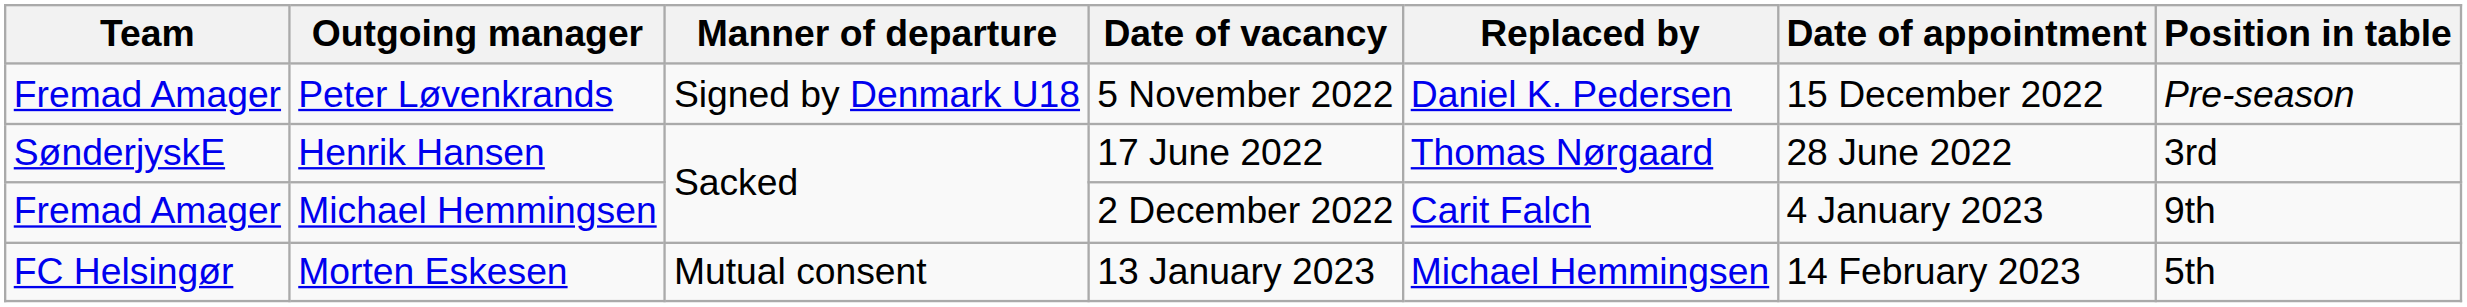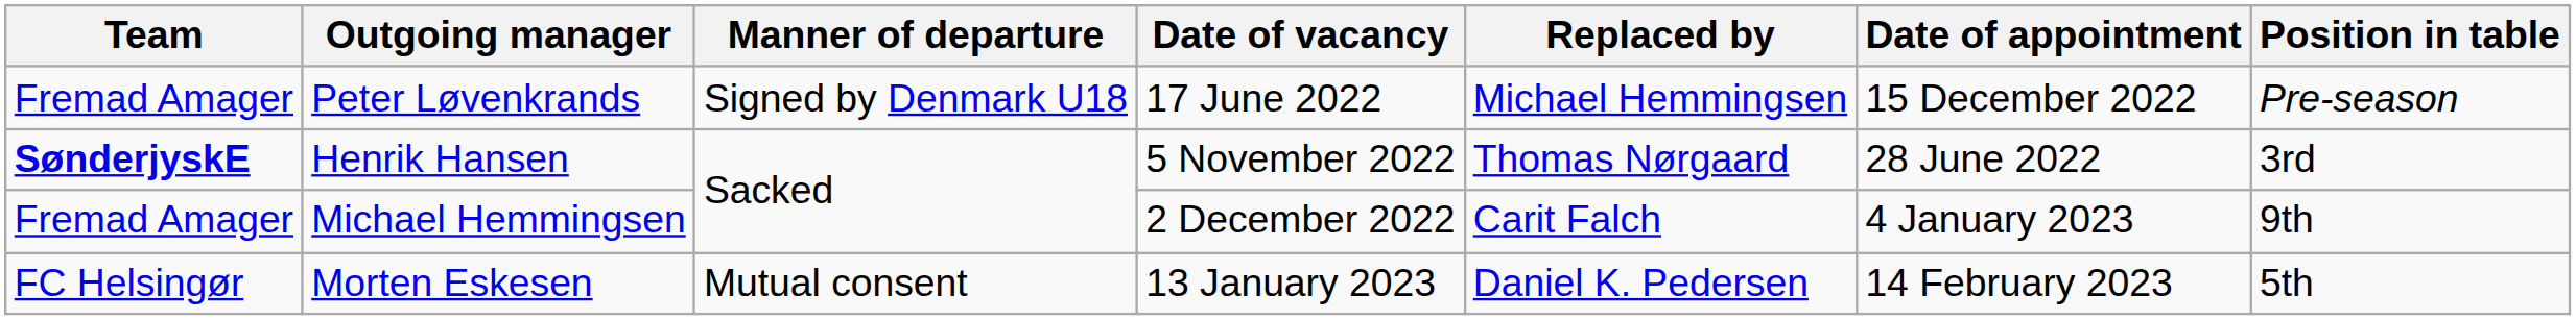 <table class="wikitable">
 <tr>
 <th>Team</th>
 <th>Outgoing manager</th>
 <th>Manner of departure</th>
 <th>Date of vacancy</th>
 <th>Replaced by</th>
 <th>Date of appointment</th>
 <th>Position in table</th>
 </tr>
 <tr>
 <td><a href='#'>Fremad Amager</a></td>
 <td> <a href='#'>Peter Løvenkrands</a></td>
 <td>Signed by <a href='#'>Denmark U18</a></td>
-<td>5 November 2022</td>
-<td> <a href='#'>Daniel K. Pedersen</a></td>
+<td>17 June 2022</td>
+<td> <a href='#'>Michael Hemmingsen</a></td>
 <td>15 December 2022</td>
 <td><em>Pre-season</em></td>
 </tr>
 <tr>
-<td><a href='#'>SønderjyskE</a></td>
+<td><strong><a href='#'>SønderjyskE</a></strong></td>
 <td> <a href='#'>Henrik Hansen</a></td>
 <td rowspan="2">Sacked</td>
-<td>17 June 2022</td>
+<td>5 November 2022</td>
 <td> <a href='#'>Thomas Nørgaard</a></td>
 <td>28 June 2022</td>
 <td>3rd</td>
 </tr>
 <tr>
 <td><a href='#'>Fremad Amager</a></td>
 <td> <a href='#'>Michael Hemmingsen</a></td>
 <td>2 December 2022</td>
 <td> <a href='#'>Carit Falch</a></td>
 <td>4 January 2023</td>
 <td>9th</td>
 </tr>
 <tr>
 <td><a href='#'>FC Helsingør</a></td>
 <td> <a href='#'>Morten Eskesen</a></td>
 <td>Mutual consent</td>
 <td>13 January 2023</td>
-<td> <a href='#'>Michael Hemmingsen</a></td>
+<td> <a href='#'>Daniel K. Pedersen</a></td>
 <td>14 February 2023</td>
 <td>5th</td>
 </tr>
 </table>
